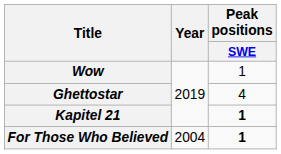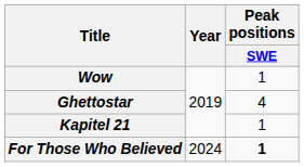 <table class="wikitable plainrowheaders" style="text-align:center">
 <tr>
 <th scope="col" rowspan="2">Title</th>
 <th scope="col" rowspan="2">Year</th>
 <th scope="col" colspan="1">Peak positions</th>
 </tr>
 <tr>
 <th scope="col" style="width:3em;font-size:90%;"><a href='#'>SWE</a><br></th>
 </tr>
 <tr>
 <th scope="row"><em>Wow</em></th>
 <td rowspan="3">2019</td>
 <td>1</td>
 </tr>
 <tr>
 <th scope="row"><em>Ghettostar</em></th>
 <td>4</td>
 </tr>
 <tr>
 <th scope="row"><em>Kapitel 21</em></th>
-<td><strong>1</strong></td>
+<td>1</td>
 </tr>
 <tr>
 <th scope="row"><em>For Those Who Believed</em></th>
-<td>2004</td>
+<td>2024</td>
 <td><strong>1<br></strong></td>
 </tr>
 </table>
